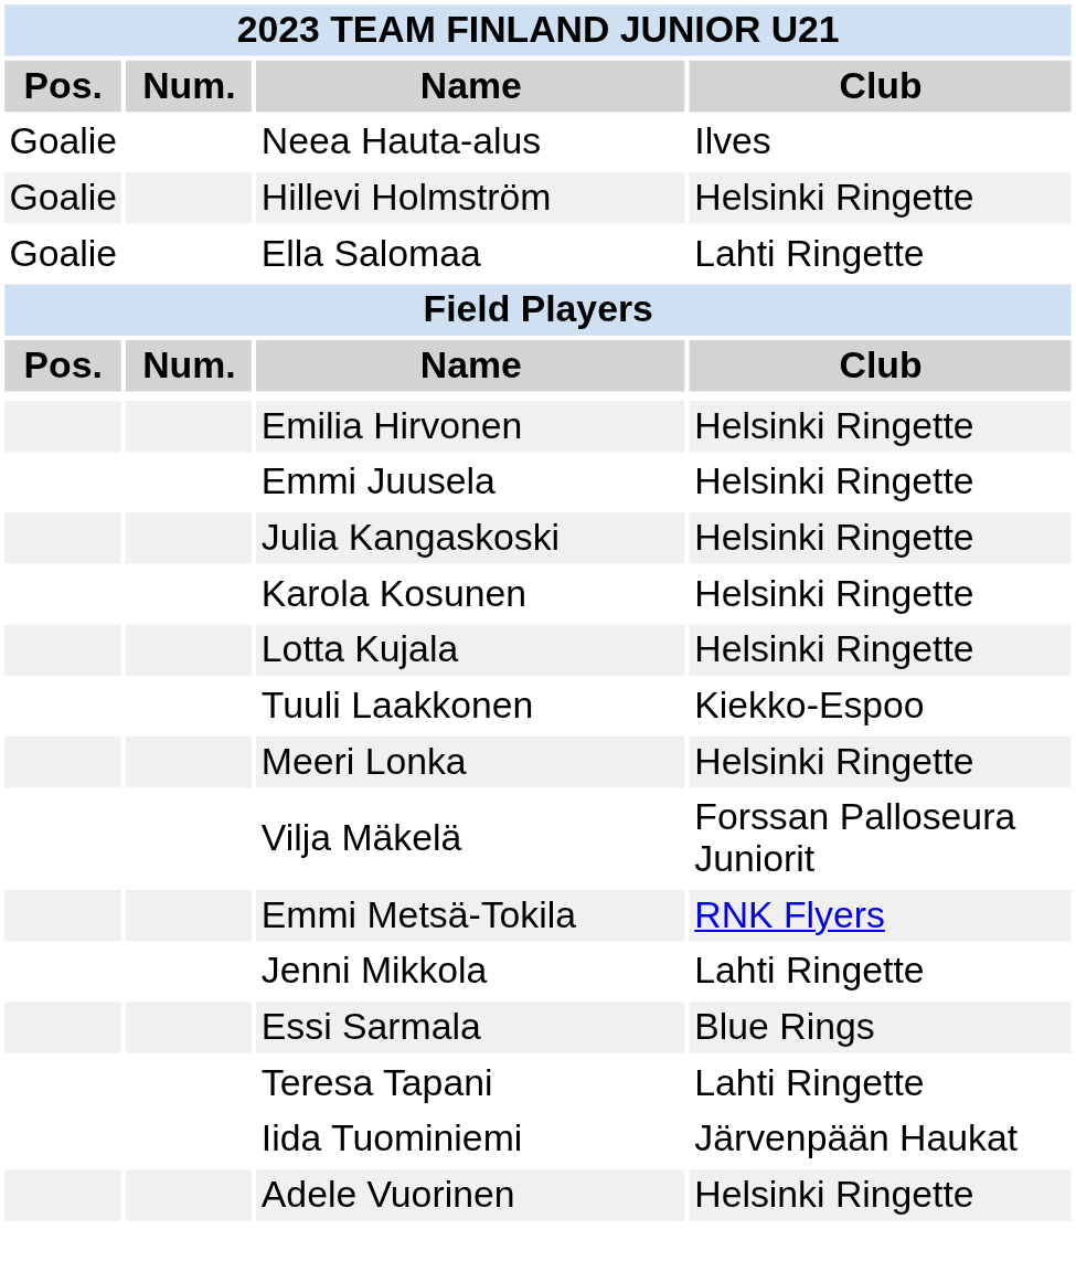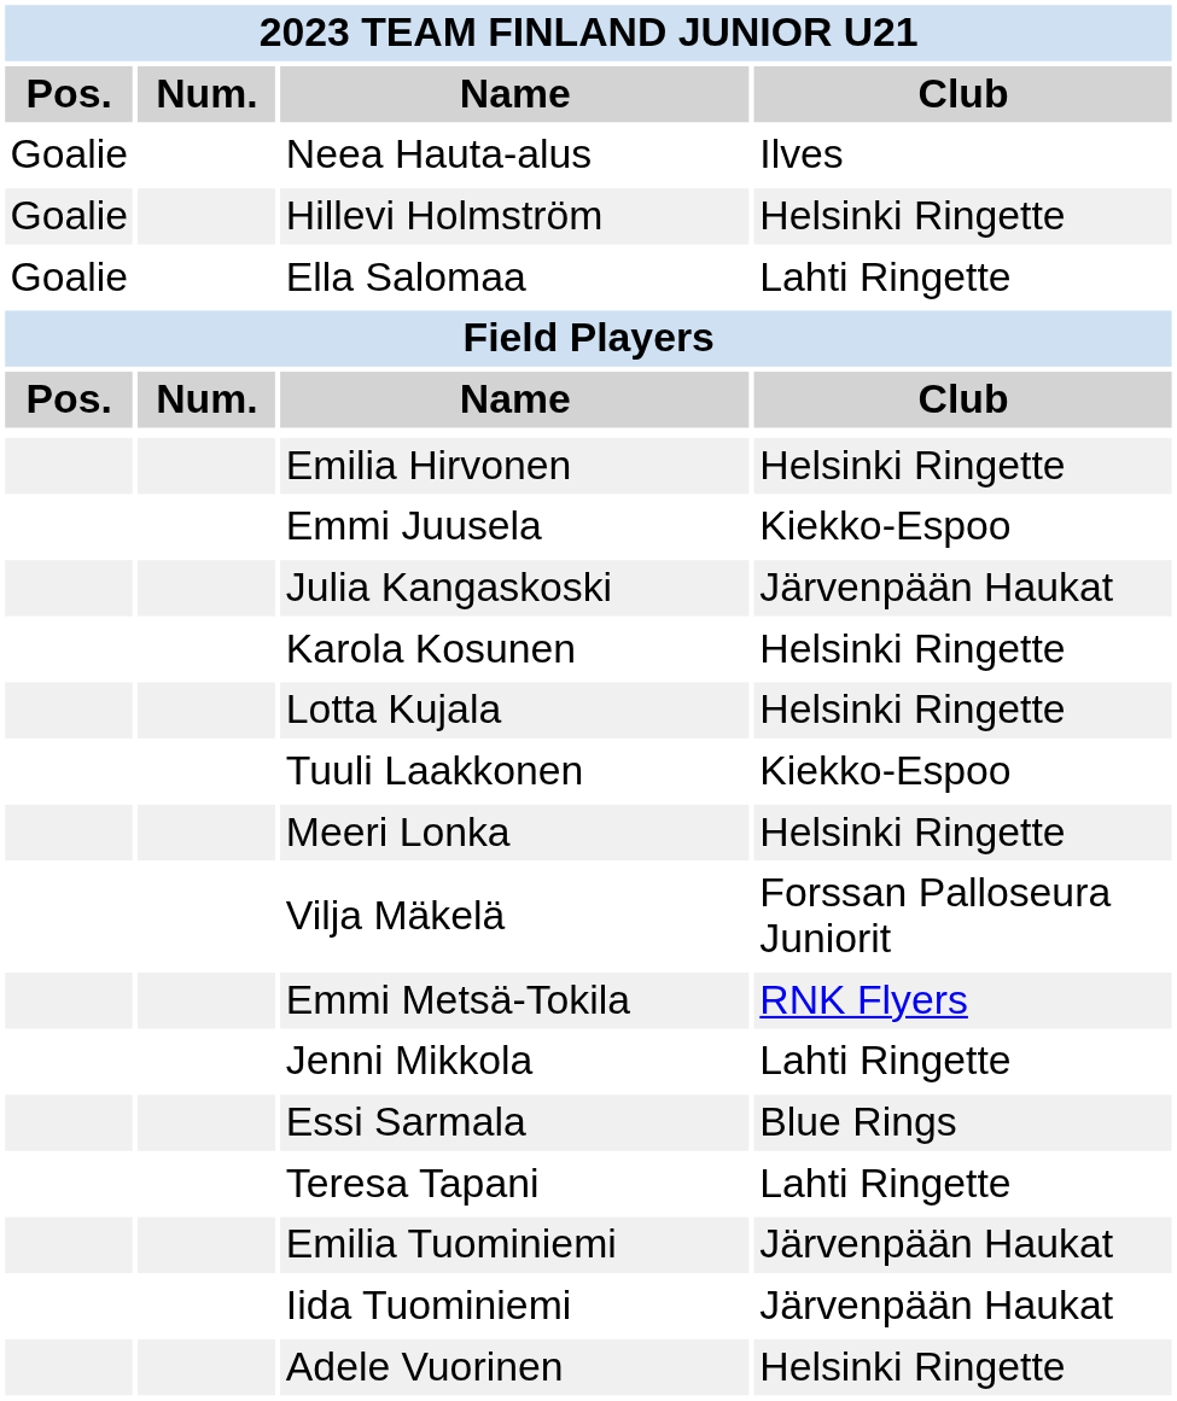 <table border="0" cellspacing="2" cellpadding="2">
 <tr>
 <th style=background:#CEE0F2 colspan=4>2023 TEAM FINLAND JUNIOR U21</th>
 </tr>
 <tr bgcolor=lightgrey>
 <th width=40>Pos.</th>
 <th width=50>Num.</th>
 <th width=130>Name</th>
 <th width=160>Club</th>
 </tr>
 <tr>
 <td align=center>Goalie</td>
 <td align=center></td>
 <td>Neea Hauta-alus</td>
 <td>Ilves</td>
 </tr>
 <tr bgcolor="#f0f0f0">
 <td align=center>Goalie</td>
 <td align=center></td>
 <td>Hillevi Holmström</td>
 <td>Helsinki Ringette</td>
 </tr>
 <tr>
 <td align=center>Goalie</td>
 <td align=center></td>
 <td>Ella Salomaa</td>
 <td>Lahti Ringette</td>
 </tr>
 <tr>
 <th style=background:#CEE0F2 colspan=4>Field Players</th>
 </tr>
 <tr bgcolor=lightgrey>
 <th width=40>Pos.</th>
 <th width=50>Num.</th>
 <th width=180>Name</th>
 <th width=50>Club</th>
 </tr>
 <tr>
 </tr>
 <tr bgcolor="#f0f0f0">
 <td align=center></td>
 <td align=center></td>
 <td>Emilia Hirvonen </td>
 <td>Helsinki Ringette</td>
 </tr>
 <tr>
 <td align=center></td>
 <td align=center></td>
 <td>Emmi Juusela</td>
-<td>Helsinki Ringette</td>
+<td>Kiekko-Espoo</td>
 </tr>
 <tr bgcolor="#f0f0f0">
 <td align=center></td>
 <td align=center></td>
 <td>Julia Kangaskoski</td>
-<td>Helsinki Ringette</td>
+<td>Järvenpään Haukat</td>
 </tr>
 <tr>
 <td align=center></td>
 <td align=center></td>
 <td>Karola Kosunen</td>
 <td>Helsinki Ringette</td>
 </tr>
 <tr bgcolor="#f0f0f0">
 <td align=center></td>
 <td align=center></td>
 <td>Lotta Kujala</td>
 <td>Helsinki Ringette</td>
 </tr>
 <tr>
 <td align=center></td>
 <td align=center></td>
 <td>Tuuli Laakkonen</td>
 <td>Kiekko-Espoo</td>
 </tr>
 <tr bgcolor="#f0f0f0">
 <td align=center></td>
 <td align=center></td>
 <td>Meeri Lonka</td>
 <td>Helsinki Ringette</td>
 </tr>
 <tr>
 <td align=center></td>
 <td align=center></td>
 <td>Vilja Mäkelä</td>
 <td>Forssan Palloseura Juniorit</td>
 </tr>
 <tr bgcolor="#f0f0f0">
 <td align=center></td>
 <td align=center></td>
 <td>Emmi Metsä-Tokila</td>
 <td><a href='#'>RNK Flyers</a></td>
 </tr>
 <tr>
 <td align=center></td>
 <td align=center></td>
 <td>Jenni Mikkola</td>
 <td>Lahti Ringette</td>
 </tr>
 <tr bgcolor="#f0f0f0">
 <td align=center></td>
 <td align=center></td>
 <td>Essi Sarmala</td>
 <td>Blue Rings</td>
 </tr>
 <tr>
 <td align=center></td>
 <td align=center></td>
 <td>Teresa Tapani</td>
 <td>Lahti Ringette</td>
 </tr>
+<tr bgcolor="#f0f0f0">
+<td align=center></td>
+<td align=center></td>
+<td>Emilia Tuominiemi</td>
+<td>Järvenpään Haukat</td>
+</tr>
 <tr>
 <td align=center></td>
 <td align=center></td>
 <td>Iida Tuominiemi</td>
 <td>Järvenpään Haukat</td>
 </tr>
 <tr bgcolor="#f0f0f0">
 <td align=center></td>
 <td align=center></td>
 <td>Adele Vuorinen</td>
 <td>Helsinki Ringette</td>
 </tr>
 </table>
